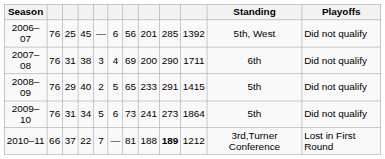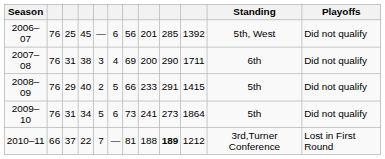 <table class="wikitable" style="text-align:center">
 <tr>
 <th>Season</th>
 <th></th>
 <th></th>
 <th></th>
 <th></th>
 <th></th>
 <th></th>
 <th></th>
 <th></th>
 <th></th>
 <th>Standing</th>
 <th>Playoffs</th>
 </tr>
 <tr>
 <td>2006–07</td>
 <td>76</td>
 <td>25</td>
 <td>45</td>
 <td>—</td>
 <td>6</td>
 <td>56</td>
 <td>201</td>
 <td>285</td>
 <td>1392</td>
 <td>5th, West</td>
 <td align=left>Did not qualify</td>
 </tr>
 <tr>
 <td>2007–08</td>
 <td>76</td>
 <td>31</td>
 <td>38</td>
 <td>3</td>
 <td>4</td>
 <td>69</td>
 <td>200</td>
 <td>290</td>
 <td>1711</td>
 <td>6th</td>
 <td align=left>Did not qualify</td>
 </tr>
 <tr>
 <td>2008–09</td>
 <td>76</td>
 <td>29</td>
 <td>40</td>
 <td>2</td>
 <td>5</td>
-<td>65</td>
+<td>66</td>
 <td>233</td>
 <td>291</td>
 <td>1415</td>
 <td>5th</td>
 <td align=left>Did not qualify</td>
 </tr>
 <tr>
 <td>2009–10</td>
 <td>76</td>
 <td>31</td>
 <td>34</td>
 <td>5</td>
 <td>6</td>
 <td>73</td>
 <td>241</td>
 <td>273</td>
 <td>1864</td>
 <td>5th</td>
 <td align=left>Did not qualify</td>
 </tr>
 <tr>
 <td>2010–11</td>
 <td>66</td>
 <td>37</td>
 <td>22</td>
 <td>7</td>
 <td>—</td>
 <td>81</td>
 <td>188</td>
 <td><strong>189</strong></td>
 <td>1212</td>
 <td>3rd,Turner Conference</td>
 <td align=left>Lost in First Round</td>
 </tr>
 </table>
